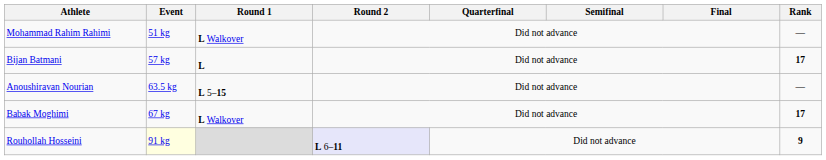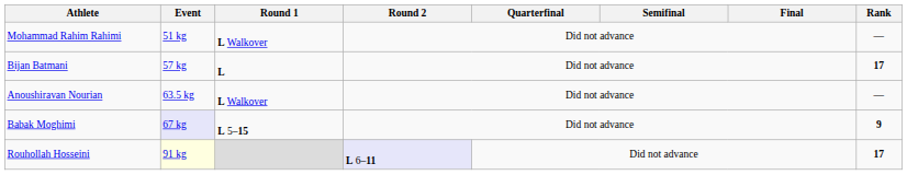 <table class="wikitable" width="98%" style="text-align:left; font-size:90%">
 <tr>
 <th width="17%">Athlete</th>
 <th width="6%">Event</th>
 <th width="14%">Round 1</th>
 <th width="14%">Round 2</th>
 <th width="14%">Quarterfinal</th>
 <th width="14%">Semifinal</th>
 <th width="14%">Final</th>
 <th width="5%">Rank</th>
 </tr>
 <tr>
 <td><a href='#'>Mohammad Rahim Rahimi</a></td>
 <td><a href='#'>51 kg</a></td>
 <td><br><strong>L</strong> <a href='#'>Walkover</a></td>
 <td colspan=4 align=center>Did not advance</td>
 <td align=center><strong>—</strong></td>
 </tr>
 <tr>
 <td><a href='#'>Bijan Batmani</a></td>
 <td><a href='#'>57 kg</a></td>
 <td><br><strong>L</strong> </td>
 <td colspan=4 align=center>Did not advance</td>
 <td align=center><strong>17</strong></td>
 </tr>
 <tr>
 <td><a href='#'>Anoushiravan Nourian</a></td>
 <td><a href='#'>63.5 kg</a></td>
-<td><br><strong>L</strong> 5–<strong>15</strong></td>
+<td><br><strong>L</strong> <a href='#'>Walkover</a></td>
 <td colspan=4 align=center>Did not advance</td>
 <td align=center><strong>—</strong></td>
 </tr>
 <tr>
 <td><a href='#'>Babak Moghimi</a></td>
-<td><a href='#'>67 kg</a></td>
-<td><br><strong>L</strong> <a href='#'>Walkover</a></td>
+<td style="background: lavender;"><a href='#'>67 kg</a></td>
+<td><br><strong>L</strong> 5–<strong>15</strong></td>
 <td colspan=4 align=center>Did not advance</td>
-<td align=center><strong>17</strong></td>
+<td align=center><strong>9</strong></td>
 </tr>
 <tr>
 <td><a href='#'>Rouhollah Hosseini</a></td>
 <td style="background: lightyellow;"><a href='#'>91 kg</a></td>
 <td bgcolor=#DCDCDC></td>
 <td style="background: lavender;"><br><strong>L</strong> 6–<strong>11</strong></td>
 <td colspan=3 align=center>Did not advance</td>
-<td align=center><strong>9</strong></td>
+<td align=center><strong>17</strong></td>
 </tr>
 </table>
